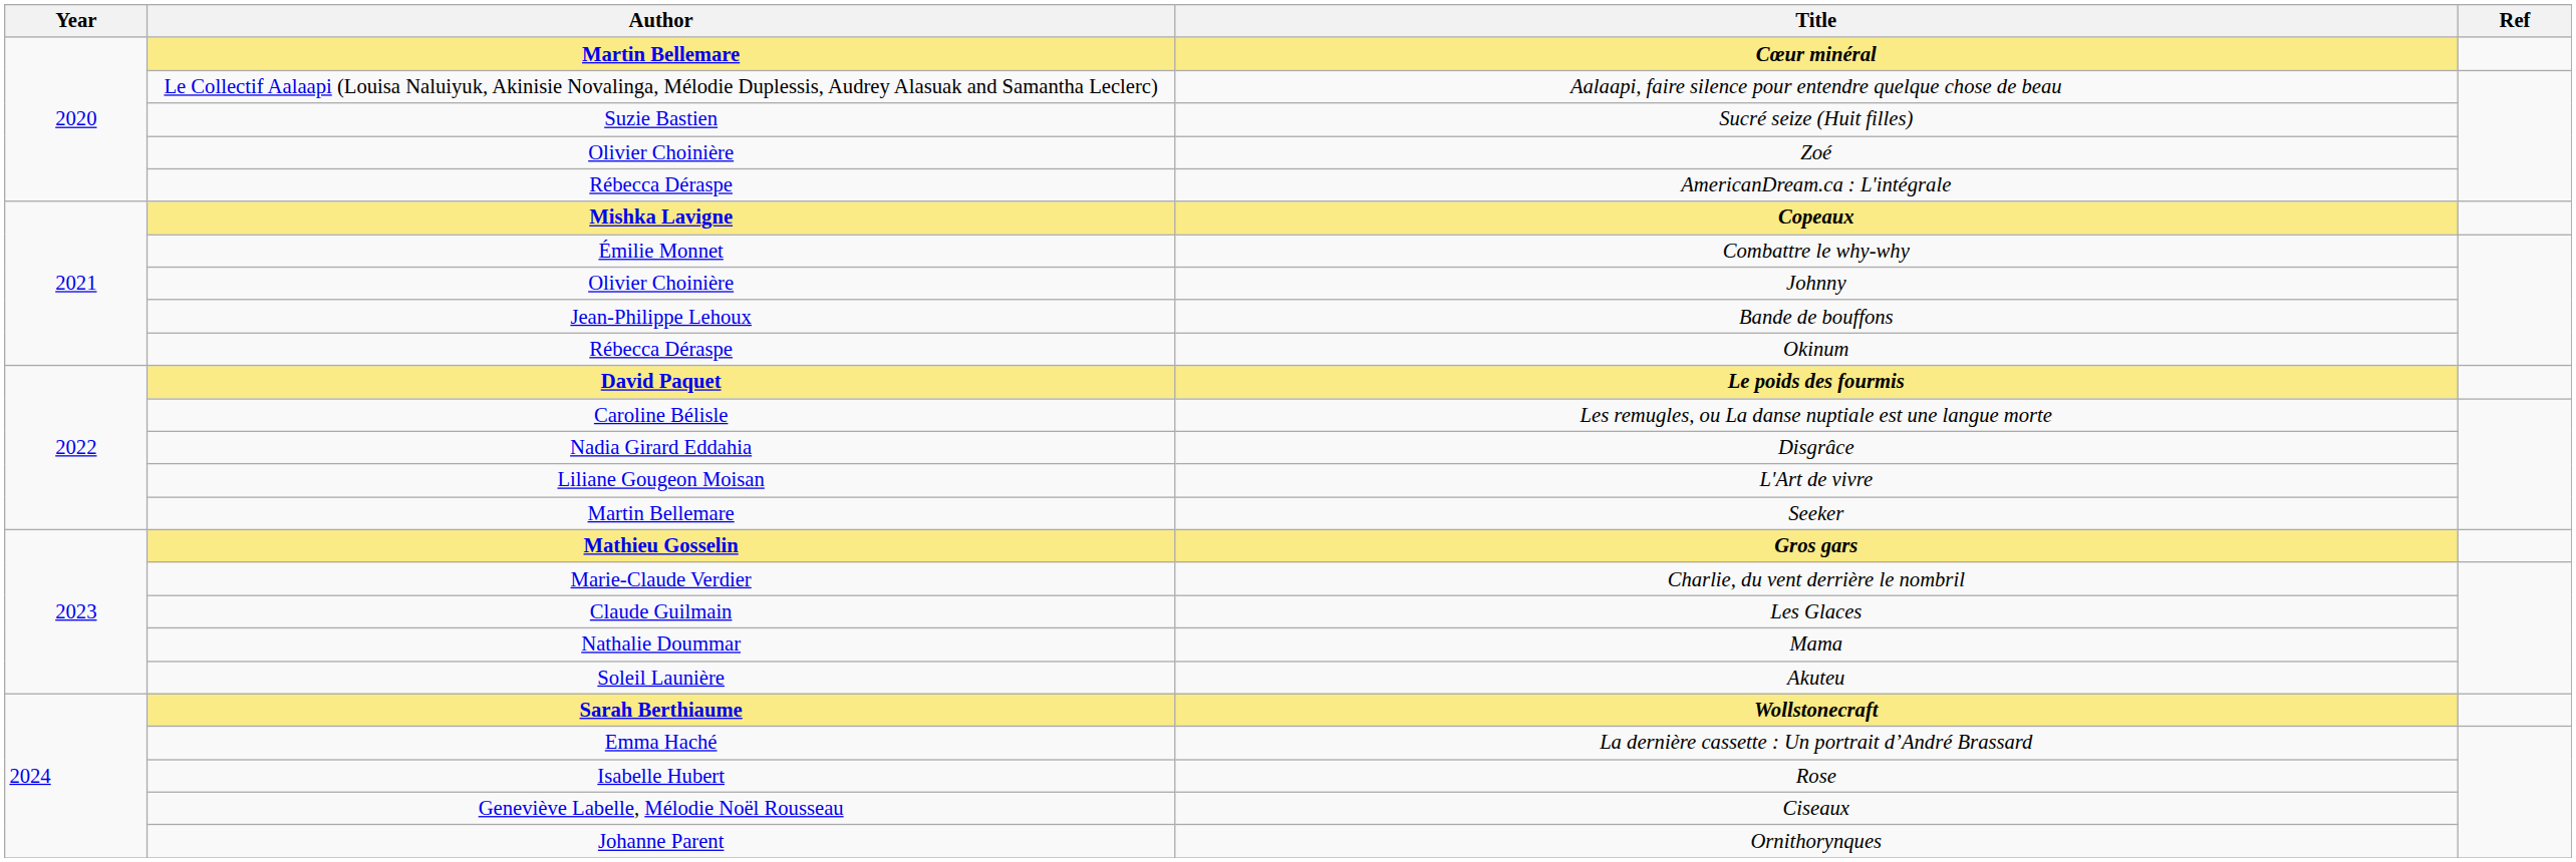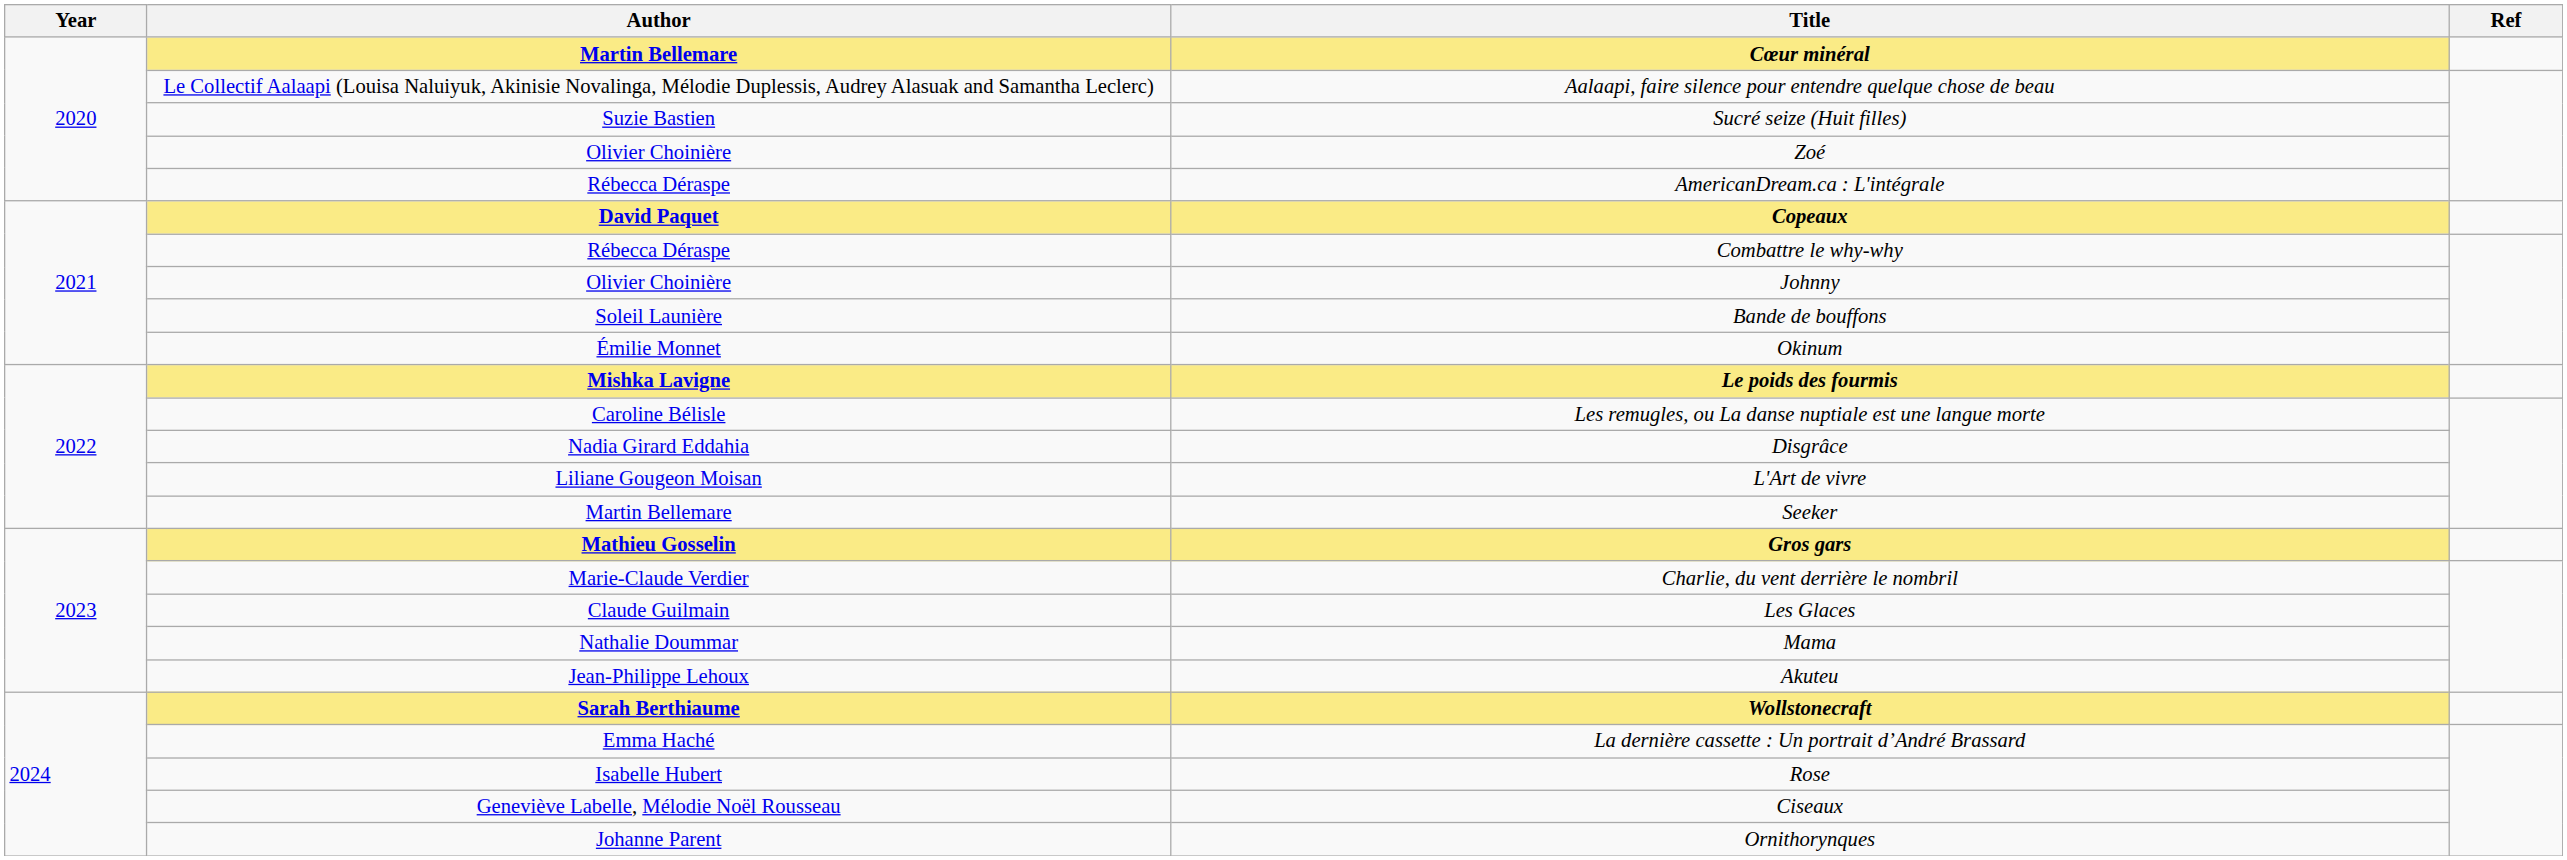 <table class="wikitable" width="100%">
 <tr>
 <th>Year</th>
 <th width="40%">Author</th>
 <th width="50%">Title</th>
 <th>Ref</th>
 </tr>
 <tr>
 <td align="center" rowspan="5"><a href='#'>2020</a></td>
 <td align="center" style="background:#FAEB86"><strong><a href='#'>Martin Bellemare</a></strong></td>
 <td align="center" style="background:#FAEB86"><strong><em>Cœur minéral</em></strong></td>
 <td align="center"></td>
 </tr>
 <tr>
 <td align="center"><a href='#'>Le Collectif Aalaapi</a> (Louisa Naluiyuk, Akinisie Novalinga, Mélodie Duplessis, Audrey Alasuak and Samantha Leclerc)</td>
 <td align="center"><em>Aalaapi, faire silence pour entendre quelque chose de beau</em></td>
 <td align="center" rowspan=4></td>
 </tr>
 <tr>
 <td align="center"><a href='#'>Suzie Bastien</a></td>
 <td align="center"><em>Sucré seize (Huit filles)</em></td>
 </tr>
 <tr>
 <td align="center"><a href='#'>Olivier Choinière</a></td>
 <td align="center"><em>Zoé</em></td>
 </tr>
 <tr>
 <td align="center"><a href='#'>Rébecca Déraspe</a></td>
 <td align="center"><em>AmericanDream.ca : L'intégrale</em></td>
 </tr>
 <tr>
 <td rowspan="5" align="center"><a href='#'>2021</a></td>
-<td align="center" style="background:#FAEB86"><strong><a href='#'>Mishka Lavigne</a></strong></td>
+<td align="center" style="background:#FAEB86"><strong><a href='#'>David Paquet</a></strong></td>
 <td align="center" style="background:#FAEB86"><strong><em>Copeaux</em></strong></td>
 <td align="center"></td>
 </tr>
 <tr>
-<td align="center"><a href='#'>Émilie Monnet</a></td>
+<td align="center"><a href='#'>Rébecca Déraspe</a></td>
 <td align="center"><em>Combattre le why-why</em></td>
 <td align="center" rowspan="4"></td>
 </tr>
 <tr>
 <td align="center"><a href='#'>Olivier Choinière</a></td>
 <td align="center"><em>Johnny</em></td>
 </tr>
 <tr>
-<td align="center"><a href='#'>Jean-Philippe Lehoux</a></td>
+<td align="center"><a href='#'>Soleil Launière</a></td>
 <td align="center"><em>Bande de bouffons</em></td>
 </tr>
 <tr>
-<td align="center"><a href='#'>Rébecca Déraspe</a></td>
+<td align="center"><a href='#'>Émilie Monnet</a></td>
 <td align="center"><em>Okinum</em></td>
 </tr>
 <tr>
 <td align="center" rowspan="5"><a href='#'>2022</a></td>
-<td align="center" style="background:#FAEB86"><strong><a href='#'>David Paquet</a></strong></td>
+<td align="center" style="background:#FAEB86"><strong><a href='#'>Mishka Lavigne</a></strong></td>
 <td align="center" style="background:#FAEB86"><strong><em>Le poids des fourmis</em></strong></td>
 <td align="center"></td>
 </tr>
 <tr>
 <td align="center"><a href='#'>Caroline Bélisle</a></td>
 <td align="center"><em>Les remugles, ou La danse nuptiale est une langue morte</em></td>
 <td align="center" rowspan=4></td>
 </tr>
 <tr>
 <td align="center"><a href='#'>Nadia Girard Eddahia</a></td>
 <td align="center"><em>Disgrâce</em></td>
 </tr>
 <tr>
 <td align="center"><a href='#'>Liliane Gougeon Moisan</a></td>
 <td align="center"><em>L'Art de vivre</em></td>
 </tr>
 <tr>
 <td align="center"><a href='#'>Martin Bellemare</a></td>
 <td align="center"><em>Seeker</em></td>
 </tr>
 <tr>
 <td align="center" rowspan="5"><a href='#'>2023</a></td>
 <td align="center" style="background:#FAEB86"><strong><a href='#'>Mathieu Gosselin</a></strong></td>
 <td align="center" style="background:#FAEB86"><strong><em>Gros gars</em></strong></td>
 <td align="center"></td>
 </tr>
 <tr>
 <td align="center"><a href='#'>Marie-Claude Verdier</a></td>
 <td align="center"><em>Charlie, du vent derrière le nombril</em></td>
 <td align="center" rowspan=4></td>
 </tr>
 <tr>
 <td align="center"><a href='#'>Claude Guilmain</a></td>
 <td align="center"><em>Les Glaces</em></td>
 </tr>
 <tr>
 <td align="center"><a href='#'>Nathalie Doummar</a></td>
 <td align="center"><em>Mama</em></td>
 </tr>
 <tr>
-<td align="center"><a href='#'>Soleil Launière</a></td>
+<td align="center"><a href='#'>Jean-Philippe Lehoux</a></td>
 <td align="center"><em>Akuteu</em></td>
 </tr>
 <tr>
 <td rowspan="5"><a href='#'>2024</a></td>
 <td align="center" style="background:#FAEB86"><strong><a href='#'>Sarah Berthiaume</a></strong></td>
 <td align="center" style="background:#FAEB86"><strong><em>Wollstonecraft</em></strong></td>
 <td align="center"></td>
 </tr>
 <tr>
 <td align="center"><a href='#'>Emma Haché</a></td>
 <td align="center"><em>La dernière cassette : Un portrait d’André Brassard</em></td>
 <td align="center" rowspan=4></td>
 </tr>
 <tr>
 <td align="center"><a href='#'>Isabelle Hubert</a></td>
 <td align="center"><em>Rose</em></td>
 </tr>
 <tr>
 <td align="center"><a href='#'>Geneviève Labelle</a>, <a href='#'>Mélodie Noël Rousseau</a></td>
 <td align="center"><em>Ciseaux</em></td>
 </tr>
 <tr>
 <td align="center"><a href='#'>Johanne Parent</a></td>
 <td align="center"><em>Ornithorynques</em></td>
 </tr>
 </table>
